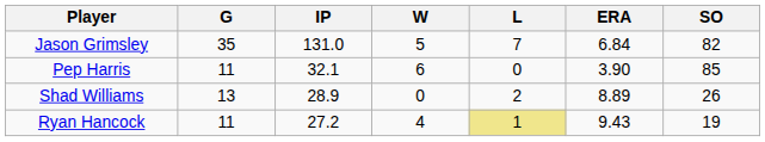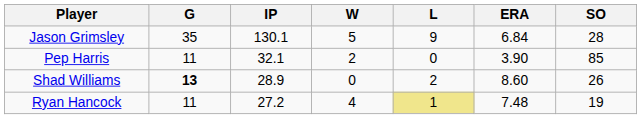 <table class="wikitable sortable">
 <tr>
 <th bgcolor="#DDDDFF" width="16%">Player</th>
 <th bgcolor="#DDDDFF" width="9%">G</th>
 <th bgcolor="#DDDDFF" width="9%">IP</th>
 <th bgcolor="#DDDDFF" width="9%">W</th>
 <th bgcolor="#DDDDFF" width="9%">L</th>
 <th bgcolor="#DDDDFF" width="9%">ERA</th>
 <th bgcolor="#DDDDFF" width="9%">SO</th>
 </tr>
 <tr align=center>
 <td><a href='#'>Jason Grimsley</a></td>
 <td>35</td>
-<td>131.0</td>
+<td>130.1</td>
 <td>5</td>
-<td>7</td>
+<td>9</td>
 <td>6.84</td>
-<td>82</td>
+<td>28</td>
 </tr>
 <tr align=center>
 <td><a href='#'>Pep Harris</a></td>
 <td>11</td>
 <td>32.1</td>
-<td>6</td>
+<td>2</td>
 <td>0</td>
 <td>3.90</td>
 <td>85</td>
 </tr>
 <tr align=center>
 <td><a href='#'>Shad Williams</a></td>
-<td>13</td>
+<td><strong>13</strong></td>
 <td>28.9</td>
 <td>0</td>
 <td>2</td>
-<td>8.89</td>
+<td>8.60</td>
 <td>26</td>
 </tr>
 <tr align=center>
 <td><a href='#'>Ryan Hancock</a></td>
 <td>11</td>
 <td>27.2</td>
 <td>4</td>
 <td style="background: khaki;">1</td>
-<td>9.43</td>
+<td>7.48</td>
 <td>19</td>
 </tr>
 </table>
